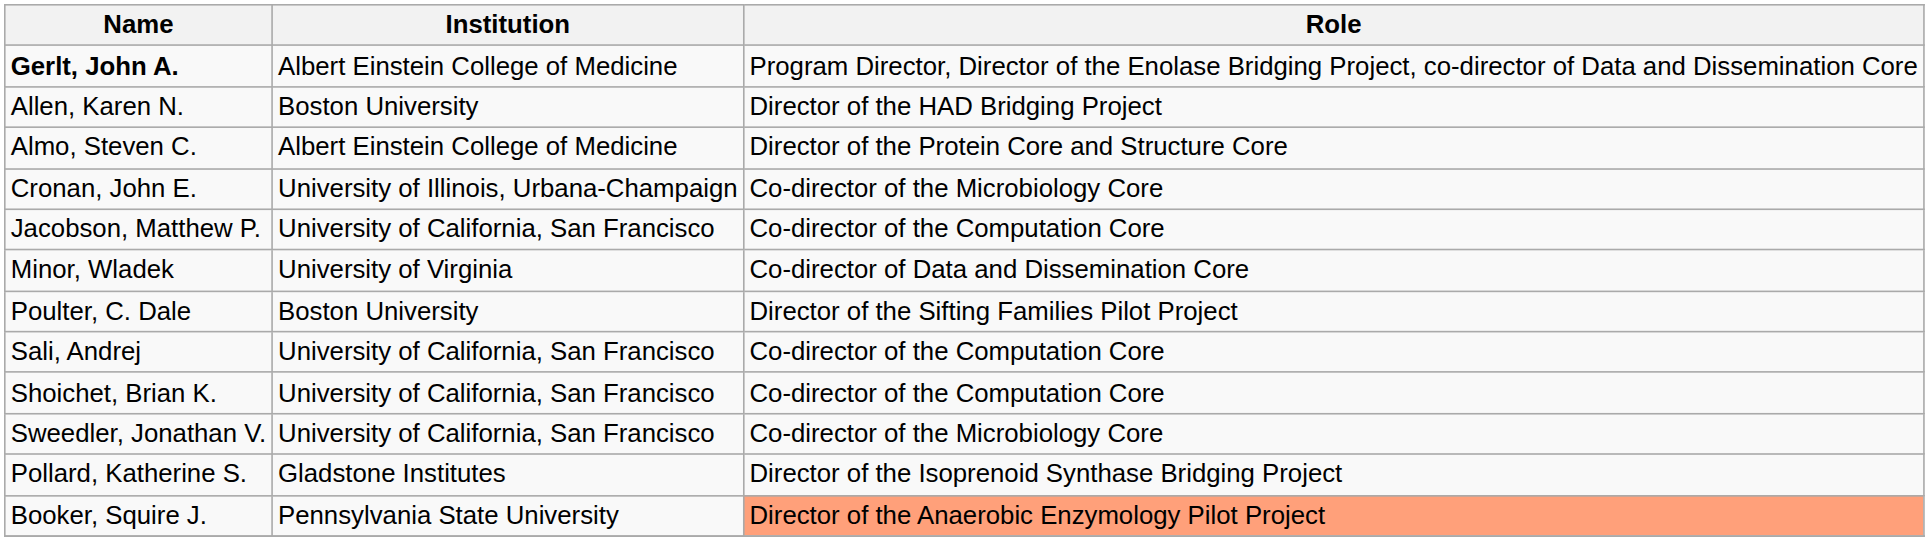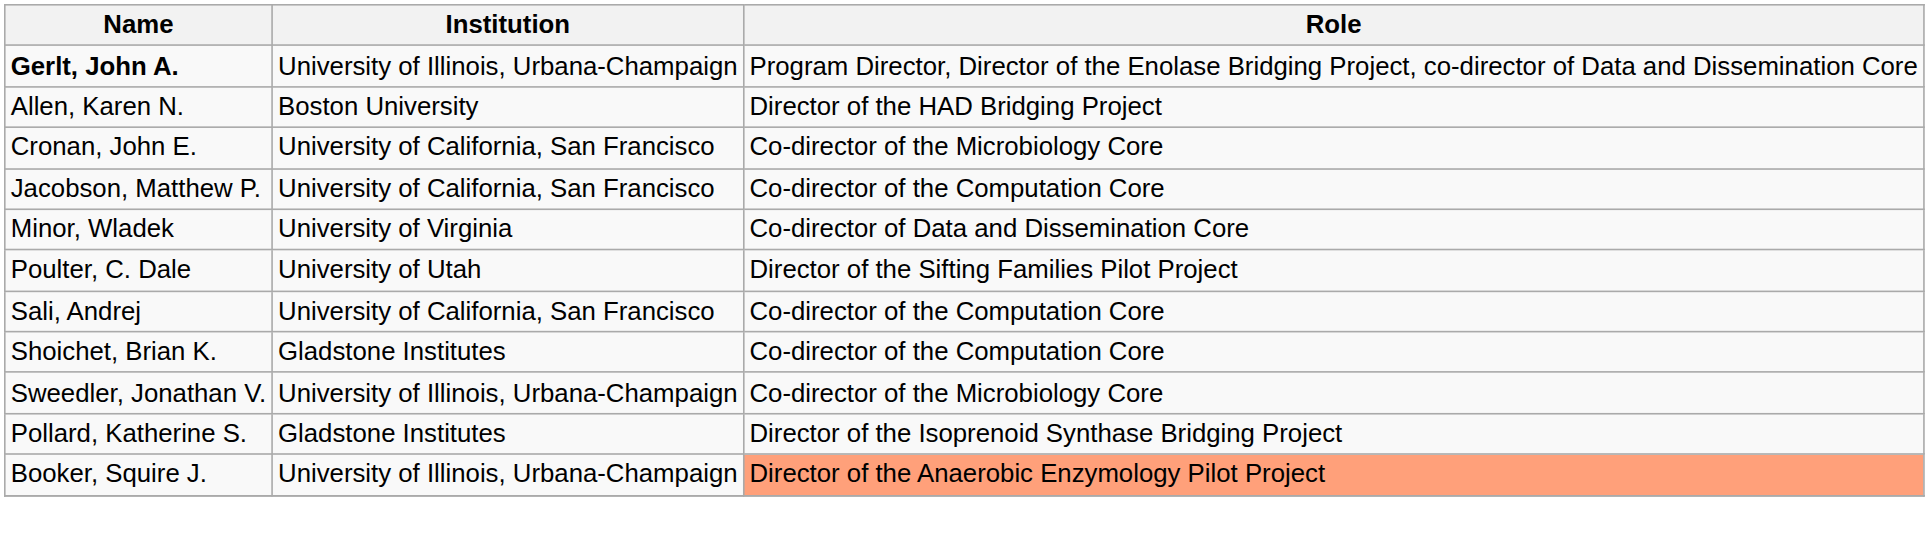 <table class="wikitable sortable">
 <tr>
 <th>Name</th>
 <th>Institution</th>
 <th>Role</th>
 </tr>
 <tr>
 <td><strong>Gerlt, John A.</strong></td>
-<td>Albert Einstein College of Medicine</td>
+<td>University of Illinois, Urbana-Champaign</td>
 <td>Program Director, Director of the Enolase Bridging Project, co-director of Data and Dissemination Core</td>
 </tr>
 <tr>
 <td>Allen, Karen N.</td>
 <td>Boston University</td>
 <td>Director of the HAD Bridging Project</td>
 </tr>
 <tr>
-<td>Almo, Steven C.</td>
-<td>Albert Einstein College of Medicine</td>
-<td>Director of the Protein Core and Structure Core</td>
-</tr>
-<tr>
 <td>Cronan, John E.</td>
-<td>University of Illinois, Urbana-Champaign</td>
+<td>University of California, San Francisco</td>
 <td>Co-director of the Microbiology Core</td>
 </tr>
 <tr>
 <td>Jacobson, Matthew P.</td>
 <td>University of California, San Francisco</td>
 <td>Co-director of the Computation Core</td>
 </tr>
 <tr>
 <td>Minor, Wladek</td>
 <td>University of Virginia</td>
 <td>Co-director of Data and Dissemination Core</td>
 </tr>
 <tr>
 <td>Poulter, C. Dale</td>
-<td>Boston University</td>
+<td>University of Utah</td>
 <td>Director of the Sifting Families Pilot Project</td>
 </tr>
 <tr>
 <td>Sali, Andrej</td>
 <td>University of California, San Francisco</td>
 <td>Co-director of the Computation Core</td>
 </tr>
 <tr>
 <td>Shoichet, Brian K.</td>
-<td>University of California, San Francisco</td>
+<td>Gladstone Institutes</td>
 <td>Co-director of the Computation Core</td>
 </tr>
 <tr>
 <td>Sweedler, Jonathan V.</td>
-<td>University of California, San Francisco</td>
+<td>University of Illinois, Urbana-Champaign</td>
 <td>Co-director of the Microbiology Core</td>
 </tr>
 <tr>
 <td>Pollard, Katherine S.</td>
 <td>Gladstone Institutes</td>
 <td>Director of the Isoprenoid Synthase Bridging Project</td>
 </tr>
 <tr>
 <td>Booker, Squire J.</td>
-<td>Pennsylvania State University</td>
+<td>University of Illinois, Urbana-Champaign</td>
 <td style="background: lightsalmon;">Director of the Anaerobic Enzymology Pilot Project</td>
 </tr>
 <tr>
 </tr>
 </table>
